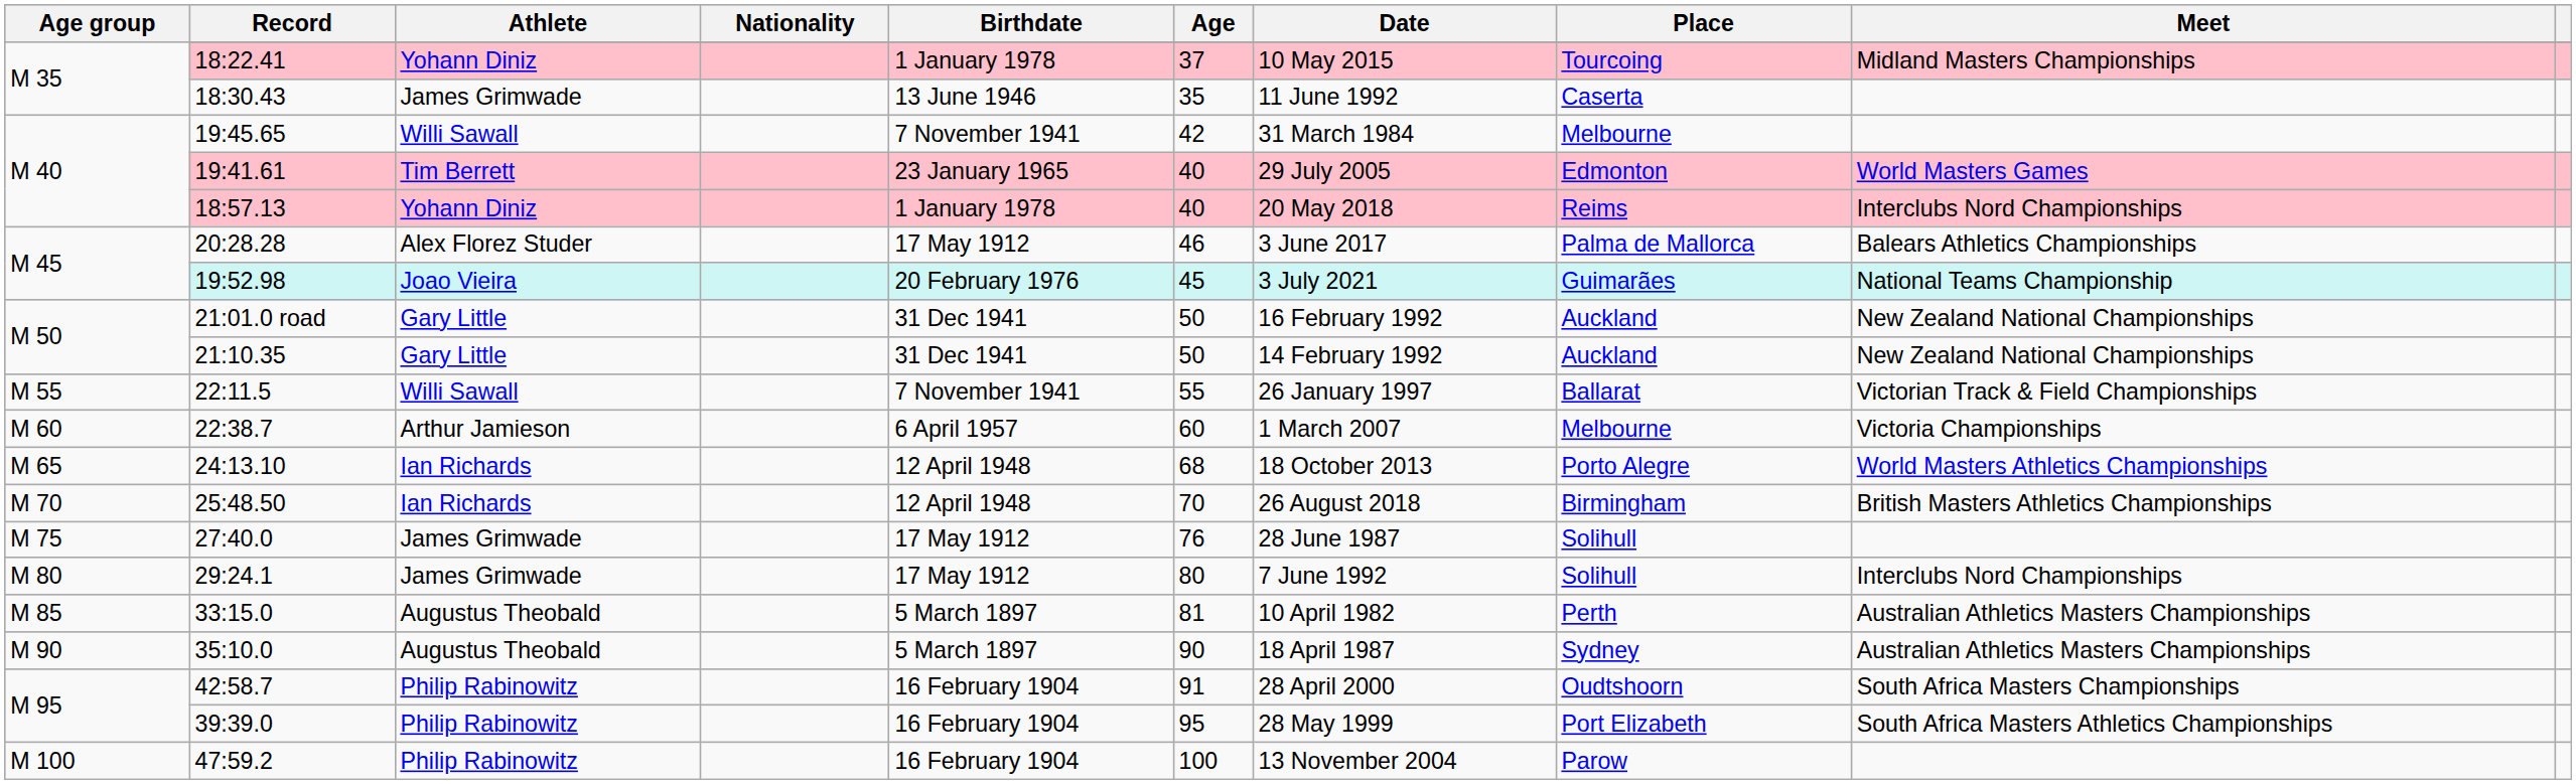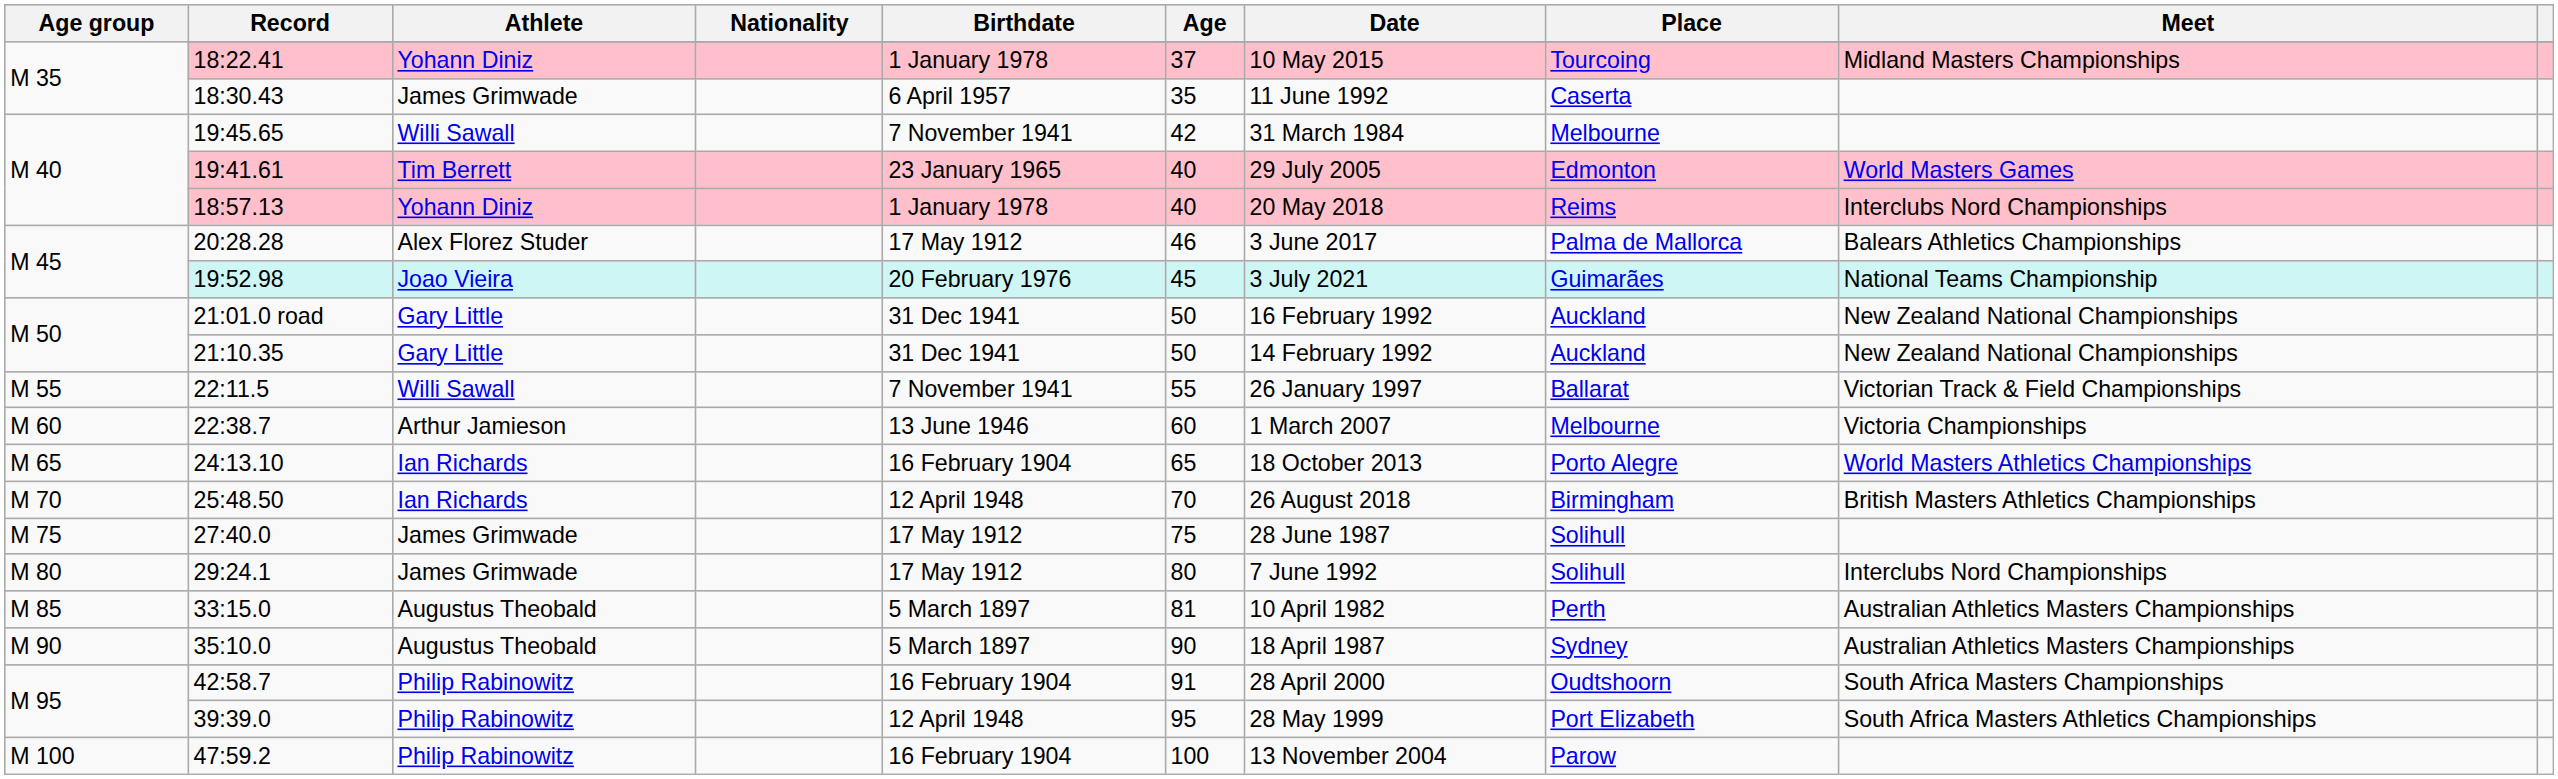 <table class="wikitable" style="font-size:90%; width: 100%;">
 <tr>
 <th>Age group</th>
 <th>Record</th>
 <th>Athlete</th>
 <th>Nationality</th>
 <th>Birthdate</th>
 <th>Age</th>
 <th>Date</th>
 <th>Place</th>
 <th>Meet</th>
 <th></th>
 </tr>
 <tr>
 <td rowspan=3>M 35</td>
 </tr>
 <tr style="background:pink">
 <td>18:22.41</td>
 <td><a href='#'>Yohann Diniz</a></td>
 <td></td>
 <td>1 January 1978</td>
 <td>37</td>
 <td>10 May 2015</td>
 <td><a href='#'>Tourcoing</a> </td>
 <td>Midland Masters Championships</td>
 <td></td>
 </tr>
 <tr>
 <td>18:30.43</td>
 <td>James Grimwade</td>
 <td></td>
-<td>13 June 1946</td>
+<td>6 April 1957</td>
 <td>35</td>
 <td>11 June 1992</td>
 <td><a href='#'>Caserta</a> </td>
 <td></td>
 <td></td>
 </tr>
 <tr>
 <td rowspan=3>M 40</td>
 <td>19:45.65</td>
 <td><a href='#'>Willi Sawall</a></td>
 <td></td>
 <td>7 November 1941</td>
 <td>42</td>
 <td>31 March 1984</td>
 <td><a href='#'>Melbourne</a> </td>
 <td></td>
 <td></td>
 </tr>
 <tr style="background:pink">
 <td>19:41.61</td>
 <td><a href='#'>Tim Berrett</a></td>
 <td></td>
 <td>23 January 1965</td>
 <td>40</td>
 <td>29 July 2005</td>
 <td><a href='#'>Edmonton</a>  </td>
 <td><a href='#'>World Masters Games</a></td>
 <td></td>
 </tr>
 <tr style="background:pink">
 <td>18:57.13</td>
 <td><a href='#'>Yohann Diniz</a></td>
 <td></td>
 <td>1 January 1978</td>
 <td>40</td>
 <td>20 May 2018</td>
 <td><a href='#'>Reims</a> </td>
 <td>Interclubs Nord Championships</td>
 <td></td>
 </tr>
 <tr>
 <td rowspan=2>M 45</td>
 <td>20:28.28</td>
 <td>Alex Florez Studer</td>
 <td></td>
 <td>17 May 1912</td>
 <td>46</td>
 <td>3 June 2017</td>
 <td><a href='#'>Palma de Mallorca</a> </td>
 <td>Balears Athletics Championships</td>
 <td></td>
 </tr>
 <tr style="background:#cef6f5;">
 <td>19:52.98</td>
 <td><a href='#'>Joao Vieira</a></td>
 <td></td>
 <td>20 February 1976</td>
 <td>45</td>
 <td>3 July 2021</td>
 <td><a href='#'>Guimarães</a> </td>
 <td>National Teams Championship</td>
 <td></td>
 </tr>
 <tr>
 <td rowspan=2>M 50</td>
 <td>21:01.0  road</td>
 <td><a href='#'>Gary Little</a></td>
 <td></td>
 <td>31 Dec 1941</td>
 <td>50</td>
 <td>16 February 1992</td>
 <td><a href='#'>Auckland</a> </td>
 <td>New Zealand National Championships</td>
 <td></td>
 </tr>
 <tr>
 <td>21:10.35</td>
 <td><a href='#'>Gary Little</a></td>
 <td></td>
 <td>31 Dec 1941</td>
 <td>50</td>
 <td>14 February 1992</td>
 <td><a href='#'>Auckland</a> </td>
 <td>New Zealand National Championships</td>
 <td></td>
 </tr>
 <tr>
 <td>M 55</td>
 <td>22:11.5 </td>
 <td><a href='#'>Willi Sawall</a></td>
 <td></td>
 <td>7 November 1941</td>
 <td>55</td>
 <td>26 January 1997</td>
 <td><a href='#'>Ballarat</a> </td>
 <td>Victorian Track & Field Championships</td>
 <td></td>
 </tr>
 <tr>
 <td>M 60</td>
 <td>22:38.7 </td>
 <td>Arthur Jamieson</td>
 <td></td>
-<td>6 April 1957</td>
+<td>13 June 1946</td>
 <td>60</td>
 <td>1 March 2007</td>
 <td><a href='#'>Melbourne</a> </td>
 <td>Victoria Championships</td>
 <td></td>
 </tr>
 <tr>
 <td>M 65</td>
 <td>24:13.10</td>
 <td><a href='#'>Ian Richards</a></td>
 <td></td>
-<td>12 April 1948</td>
-<td>68</td>
+<td>16 February 1904</td>
+<td>65</td>
 <td>18 October 2013</td>
 <td><a href='#'>Porto Alegre</a> </td>
 <td><a href='#'>World Masters Athletics Championships</a></td>
 <td></td>
 </tr>
 <tr>
 <td>M 70</td>
 <td>25:48.50</td>
 <td><a href='#'>Ian Richards</a></td>
 <td></td>
 <td>12 April 1948</td>
 <td>70</td>
 <td>26 August 2018</td>
 <td><a href='#'>Birmingham</a> </td>
 <td>British Masters Athletics Championships</td>
 <td></td>
 </tr>
 <tr>
 <td>M 75</td>
 <td>27:40.0 </td>
 <td>James Grimwade</td>
 <td></td>
 <td>17 May 1912</td>
-<td>76</td>
+<td>75</td>
 <td>28 June 1987</td>
 <td><a href='#'>Solihull</a> </td>
 <td></td>
 <td></td>
 </tr>
 <tr>
 <td>M 80</td>
 <td>29:24.1 </td>
 <td>James Grimwade</td>
 <td></td>
 <td>17 May 1912</td>
 <td>80</td>
 <td>7 June 1992</td>
 <td><a href='#'>Solihull</a> </td>
 <td>Interclubs Nord Championships</td>
 <td></td>
 </tr>
 <tr>
 <td>M 85</td>
 <td>33:15.0 </td>
 <td>Augustus Theobald</td>
 <td></td>
 <td>5 March 1897</td>
 <td>81</td>
 <td>10 April 1982</td>
 <td><a href='#'>Perth</a> </td>
 <td>Australian Athletics Masters Championships</td>
 <td></td>
 </tr>
 <tr>
 <td>M 90</td>
 <td>35:10.0 </td>
 <td>Augustus Theobald</td>
 <td></td>
 <td>5 March 1897</td>
 <td>90</td>
 <td>18 April 1987</td>
 <td><a href='#'>Sydney</a> </td>
 <td>Australian Athletics Masters Championships</td>
 <td></td>
 </tr>
 <tr>
 <td rowspan=2>M 95</td>
 <td>42:58.7 </td>
 <td><a href='#'>Philip Rabinowitz</a></td>
 <td></td>
 <td>16 February 1904</td>
 <td>91</td>
 <td>28 April 2000</td>
 <td><a href='#'>Oudtshoorn</a> </td>
 <td>South Africa Masters Championships</td>
 <td></td>
 </tr>
 <tr>
 <td>39:39.0 </td>
 <td><a href='#'>Philip Rabinowitz</a></td>
 <td></td>
-<td>16 February 1904</td>
+<td>12 April 1948</td>
 <td>95</td>
 <td>28 May 1999</td>
 <td><a href='#'>Port Elizabeth</a> </td>
 <td>South Africa Masters Athletics Championships</td>
 <td></td>
 </tr>
 <tr>
 <td>M 100</td>
 <td>47:59.2 </td>
 <td><a href='#'>Philip Rabinowitz</a></td>
 <td></td>
 <td>16 February 1904</td>
 <td>100</td>
 <td>13 November 2004</td>
 <td><a href='#'>Parow</a> </td>
 <td></td>
 <td></td>
 </tr>
 </table>
